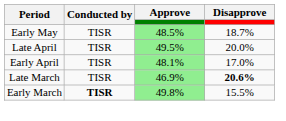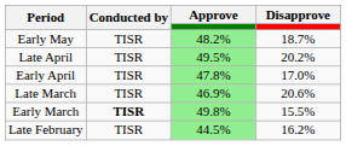 <table class="wikitable sortable" style="text-align:center;font-size:95%;line-height:14px">
 <tr>
 <th rowspan="2">Period</th>
 <th rowspan="2">Conducted by</th>
 <th>Approve</th>
 <th>Disapprove</th>
 </tr>
 <tr>
 <th data-sort-="" style="background:green; color:white; width:90px;"></th>
 <th data-sort-="" style="background:red; color:white; width:90px;"></th>
 </tr>
 <tr>
 <td>Early May</td>
 <td>TISR</td>
-<td style="background:lightgreen;">48.5%</td>
+<td style="background:lightgreen;">48.2%</td>
 <td>18.7%</td>
 </tr>
 <tr>
 <td>Late April</td>
 <td>TISR</td>
 <td style="background:lightgreen;">49.5%</td>
-<td>20.0%</td>
+<td>20.2%</td>
 </tr>
 <tr>
 <td>Early April</td>
 <td>TISR</td>
-<td style="background:lightgreen;">48.1%</td>
+<td style="background:lightgreen;">47.8%</td>
 <td>17.0%</td>
 </tr>
 <tr>
 <td>Late March</td>
 <td>TISR</td>
 <td style="background:lightgreen;">46.9%</td>
-<td><strong>20.6%</strong></td>
+<td>20.6%</td>
 </tr>
 <tr>
 <td>Early March</td>
 <td><strong>TISR</strong></td>
 <td style="background:lightgreen;">49.8%</td>
 <td>15.5%</td>
 </tr>
+<tr>
+<td>Late February</td>
+<td>TISR</td>
+<td style="background:lightgreen;">44.5%</td>
+<td>16.2%</td>
+</tr>
 </table>
